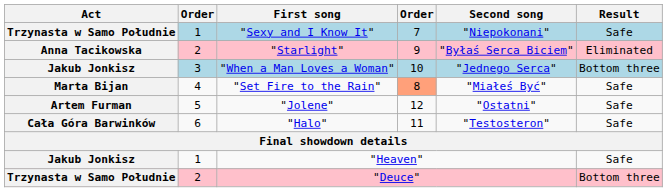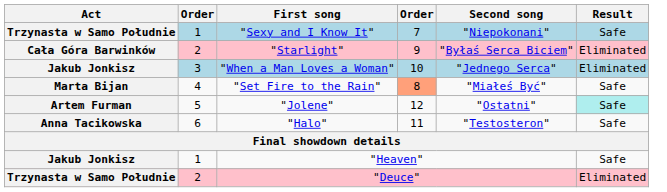 <table class="wikitable plainrowheaders" style="text-align:center;">
 <tr>
 <th scope="col">Act</th>
 <th scope="col">Order</th>
 <th scope="col">First song</th>
 <th scope="col">Order</th>
 <th scope="col">Second song</th>
 <th scope="col">Result</th>
 </tr>
 <tr bgcolor="lightblue">
 <th scope="row">Trzynasta w Samo Południe</th>
 <td>1</td>
 <td>"<a href='#'>Sexy and I Know It</a>"</td>
 <td>7</td>
 <td>"<a href='#'>Niepokonani</a>"</td>
 <td>Safe</td>
 </tr>
 <tr style="background:pink;">
-<th scope="row">Anna Tacikowska</th>
+<th scope="row">Cała Góra Barwinków</th>
 <td>2</td>
 <td>"<a href='#'>Starlight</a>"</td>
 <td>9</td>
 <td>"<a href='#'>Byłaś Serca Biciem</a>"</td>
 <td>Eliminated</td>
 </tr>
 <tr bgcolor="lightblue">
 <th scope="row">Jakub Jonkisz</th>
 <td>3</td>
 <td>"<a href='#'>When a Man Loves a Woman</a>"</td>
 <td>10</td>
 <td>"<a href='#'>Jednego Serca</a>"</td>
-<td>Bottom three</td>
+<td>Eliminated</td>
 </tr>
 <tr>
 <th scope="row">Marta Bijan</th>
 <td>4</td>
 <td>"<a href='#'>Set Fire to the Rain</a>"</td>
 <td style="background: lightsalmon;">8</td>
 <td>"<a href='#'>Miałeś Być</a>"</td>
 <td>Safe</td>
 </tr>
 <tr>
 <th scope="row">Artem Furman</th>
 <td>5</td>
 <td>"<a href='#'>Jolene</a>"</td>
 <td>12</td>
 <td>"<a href='#'>Ostatni</a>"</td>
-<td>Safe</td>
+<td style="background: paleturquoise;">Safe</td>
 </tr>
 <tr>
-<th scope="row">Cała Góra Barwinków</th>
+<th scope="row">Anna Tacikowska</th>
 <td>6</td>
 <td>"<a href='#'>Halo</a>"</td>
 <td>11</td>
 <td>"<a href='#'>Testosteron</a>"</td>
 <td>Safe</td>
 </tr>
 <tr>
 <th scope="col" colspan="6">Final showdown details</th>
 </tr>
 <tr>
 <th scope="row">Jakub Jonkisz</th>
 <td>1</td>
 <td colspan="3">"<a href='#'>Heaven</a>"</td>
 <td>Safe</td>
 </tr>
 <tr style="background:pink;">
 <th scope="row">Trzynasta w Samo Południe</th>
 <td>2</td>
 <td colspan="3">"<a href='#'>Deuce</a>"</td>
-<td>Bottom three</td>
+<td>Eliminated</td>
 </tr>
 </table>
